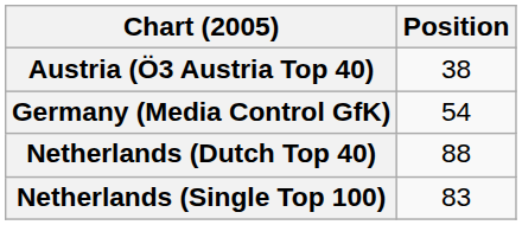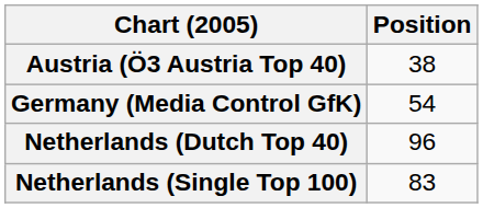 <table class="wikitable sortable plainrowheaders" style="text-align:center;">
 <tr>
 <th scope="col">Chart (2005)</th>
 <th scope="col">Position</th>
 </tr>
 <tr>
 <th scope="row">Austria (Ö3 Austria Top 40)</th>
 <td>38</td>
 </tr>
 <tr>
 <th scope="row">Germany (Media Control GfK)</th>
 <td>54</td>
 </tr>
 <tr>
 <th scope="row">Netherlands (Dutch Top 40)</th>
-<td>88</td>
+<td>96</td>
 </tr>
 <tr>
 <th scope="row">Netherlands (Single Top 100)</th>
 <td>83</td>
 </tr>
 </table>
